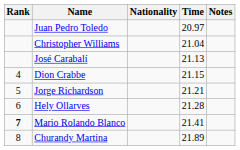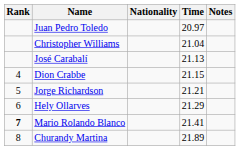 <table class="wikitable sortable" style="text-align:center">
 <tr>
 <th>Rank</th>
 <th>Name</th>
 <th>Nationality</th>
 <th>Time</th>
 <th>Notes</th>
 </tr>
 <tr>
 <td></td>
 <td align=left><a href='#'>Juan Pedro Toledo</a></td>
 <td align=left></td>
 <td>20.97</td>
 <td></td>
 </tr>
 <tr>
 <td></td>
 <td align=left><a href='#'>Christopher Williams</a></td>
 <td align=left></td>
 <td>21.04</td>
 <td></td>
 </tr>
 <tr>
 <td></td>
 <td align=left><a href='#'>José Carabalí</a></td>
 <td align=left></td>
 <td>21.13</td>
 <td></td>
 </tr>
 <tr>
 <td>4</td>
 <td align=left><a href='#'>Dion Crabbe</a></td>
 <td align=left></td>
 <td>21.15</td>
 <td></td>
 </tr>
 <tr>
 <td>5</td>
 <td align=left><a href='#'>Jorge Richardson</a></td>
 <td align=left></td>
 <td>21.21</td>
 <td></td>
 </tr>
 <tr>
 <td>6</td>
 <td align=left><a href='#'>Hely Ollarves</a></td>
 <td align=left></td>
-<td>21.28</td>
+<td>21.29</td>
 <td></td>
 </tr>
 <tr>
 <td><strong>7</strong></td>
 <td align=left><a href='#'>Mario Rolando Blanco</a></td>
 <td align=left></td>
 <td>21.41</td>
 <td></td>
 </tr>
 <tr>
 <td>8</td>
 <td align=left><a href='#'>Churandy Martina</a></td>
 <td align=left></td>
 <td>21.89</td>
 <td></td>
 </tr>
 </table>
